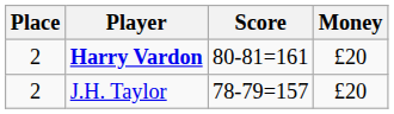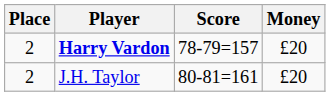 <table class="wikitable">
 <tr>
 <th>Place</th>
 <th>Player</th>
 <th>Score</th>
 <th>Money</th>
 </tr>
 <tr>
 <td align=center>2</td>
 <td> <strong><a href='#'>Harry Vardon</a></strong></td>
-<td>80-81=161</td>
+<td>78-79=157</td>
 <td align=center>£20</td>
 </tr>
 <tr>
 <td align=center>2</td>
 <td> <a href='#'>J.H. Taylor</a></td>
-<td>78-79=157</td>
+<td>80-81=161</td>
 <td align=center>£20</td>
 </tr>
 </table>
